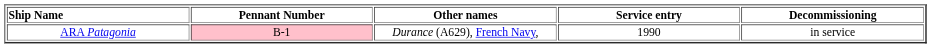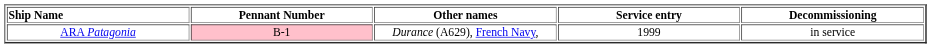 <table width="100%" border="2">
 <tr>
 <th width="16%" align="left">Ship Name</th>
 <th width="16%" align="center">Pennant Number</th>
 <th width="16%" align="center">Other names</th>
 <th width="16%" align="center">Service entry</th>
 <th width="16%" align="center">Decommissioning</th>
 </tr>
 <tr>
 <td align="center"><a href='#'>ARA <em>Patagonia</em></a></td>
 <td align="center" style="background: pink;">B-1</td>
 <td align="center"><em>Durance</em> (A629), <a href='#'>French Navy</a>, </td>
-<td align="center">1990</td>
+<td align="center">1999</td>
 <td align="center">in service</td>
 </tr>
 </table>
